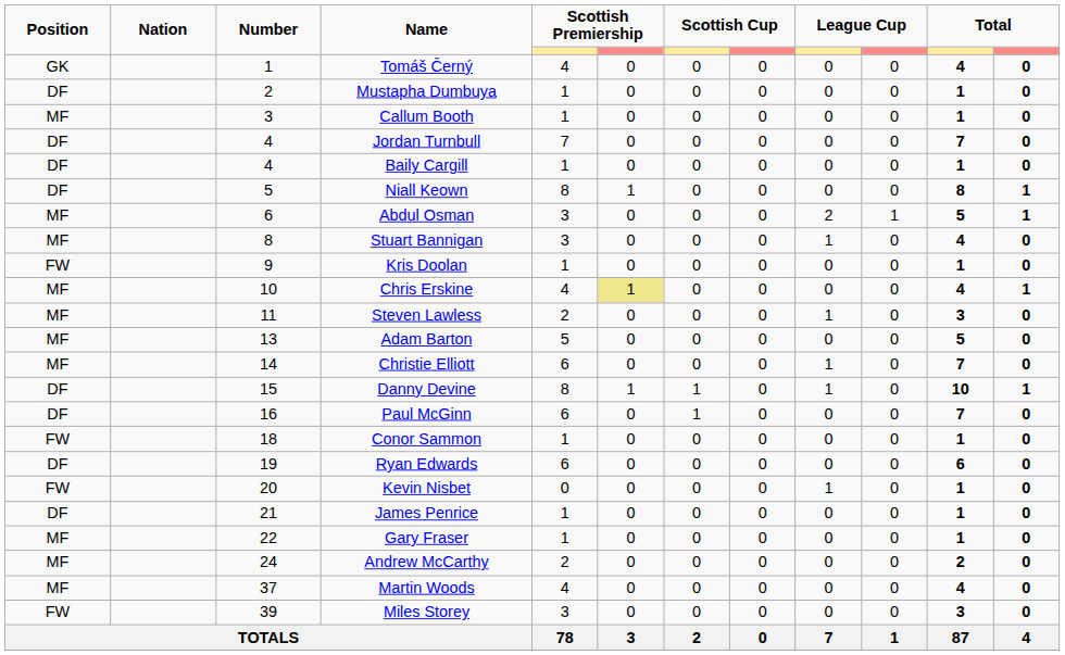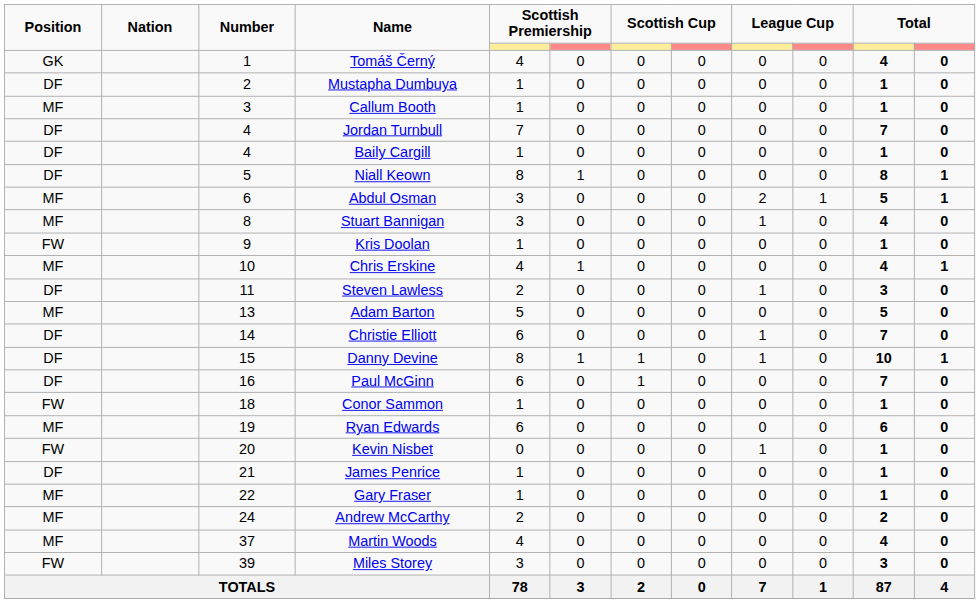 <table class="wikitable" style="font-size: 100%; text-align: center;">
 <tr>
 <td rowspan="2" width="10%" align="center"><strong>Position</strong></td>
 <td rowspan="2" width="10%" align="center"><strong>Nation</strong></td>
 <td rowspan="2" width="10%" align="center"><strong>Number</strong></td>
 <td rowspan="2" width="20%" align="center"><strong>Name</strong></td>
 <td colspan="2" align="center"><strong>Scottish Premiership</strong></td>
 <td colspan="2" align="center"><strong>Scottish Cup</strong></td>
 <td colspan="2" align="center"><strong>League Cup</strong></td>
 <td colspan="2" align="center"><strong>Total </strong></td>
 </tr>
 <tr>
 <th width=60 style="background: #FFEE99"></th>
 <th width=60 style="background: #FF8888"></th>
 <th width=60 style="background: #FFEE99"></th>
 <th width=60 style="background: #FF8888"></th>
 <th width=60 style="background: #FFEE99"></th>
 <th width=60 style="background: #FF8888"></th>
 <th width=60 style="background: #FFEE99"></th>
 <th width=60 style="background: #FF8888"></th>
 </tr>
 <tr>
 <td>GK</td>
 <td></td>
 <td>1</td>
 <td><a href='#'>Tomáš Černý</a></td>
 <td>4</td>
 <td>0</td>
 <td>0</td>
 <td>0</td>
 <td>0</td>
 <td>0</td>
 <td><strong>4</strong></td>
 <td><strong>0</strong></td>
 </tr>
 <tr>
 <td>DF</td>
 <td></td>
 <td>2</td>
 <td><a href='#'>Mustapha Dumbuya</a></td>
 <td>1</td>
 <td>0</td>
 <td>0</td>
 <td>0</td>
 <td>0</td>
 <td>0</td>
 <td><strong>1</strong></td>
 <td><strong>0</strong></td>
 </tr>
 <tr>
 <td>MF</td>
 <td></td>
 <td>3</td>
 <td><a href='#'>Callum Booth</a></td>
 <td>1</td>
 <td>0</td>
 <td>0</td>
 <td>0</td>
 <td>0</td>
 <td>0</td>
 <td><strong>1</strong></td>
 <td><strong>0</strong></td>
 </tr>
 <tr>
 <td>DF</td>
 <td></td>
 <td>4</td>
 <td><a href='#'>Jordan Turnbull</a></td>
 <td>7</td>
 <td>0</td>
 <td>0</td>
 <td>0</td>
 <td>0</td>
 <td>0</td>
 <td><strong>7</strong></td>
 <td><strong>0</strong></td>
 </tr>
 <tr>
 <td>DF</td>
 <td></td>
 <td>4</td>
 <td><a href='#'>Baily Cargill</a></td>
 <td>1</td>
 <td>0</td>
 <td>0</td>
 <td>0</td>
 <td>0</td>
 <td>0</td>
 <td><strong>1</strong></td>
 <td><strong>0</strong></td>
 </tr>
 <tr>
 <td>DF</td>
 <td></td>
 <td>5</td>
 <td><a href='#'>Niall Keown</a></td>
 <td>8</td>
 <td>1</td>
 <td>0</td>
 <td>0</td>
 <td>0</td>
 <td>0</td>
 <td><strong>8</strong></td>
 <td><strong>1</strong></td>
 </tr>
 <tr>
 <td>MF</td>
 <td></td>
 <td>6</td>
 <td><a href='#'>Abdul Osman</a></td>
 <td>3</td>
 <td>0</td>
 <td>0</td>
 <td>0</td>
 <td>2</td>
 <td>1</td>
 <td><strong>5</strong></td>
 <td><strong>1</strong></td>
 </tr>
 <tr>
 <td>MF</td>
 <td></td>
 <td>8</td>
 <td><a href='#'>Stuart Bannigan</a></td>
 <td>3</td>
 <td>0</td>
 <td>0</td>
 <td>0</td>
 <td>1</td>
 <td>0</td>
 <td><strong>4</strong></td>
 <td><strong>0</strong></td>
 </tr>
 <tr>
 <td>FW</td>
 <td></td>
 <td>9</td>
 <td><a href='#'>Kris Doolan</a></td>
 <td>1</td>
 <td>0</td>
 <td>0</td>
 <td>0</td>
 <td>0</td>
 <td>0</td>
 <td><strong>1</strong></td>
 <td><strong>0</strong></td>
 </tr>
 <tr>
 <td>MF</td>
 <td></td>
 <td>10</td>
 <td><a href='#'>Chris Erskine</a></td>
 <td>4</td>
-<td style="background: khaki;">1</td>
+<td>1</td>
 <td>0</td>
 <td>0</td>
 <td>0</td>
 <td>0</td>
 <td><strong>4</strong></td>
 <td><strong>1</strong></td>
 </tr>
 <tr>
-<td>MF</td>
+<td>DF</td>
 <td></td>
 <td>11</td>
 <td><a href='#'>Steven Lawless</a></td>
 <td>2</td>
 <td>0</td>
 <td>0</td>
 <td>0</td>
 <td>1</td>
 <td>0</td>
 <td><strong>3</strong></td>
 <td><strong>0</strong></td>
 </tr>
 <tr>
 <td>MF</td>
 <td></td>
 <td>13</td>
 <td><a href='#'>Adam Barton</a></td>
 <td>5</td>
 <td>0</td>
 <td>0</td>
 <td>0</td>
 <td>0</td>
 <td>0</td>
 <td><strong>5</strong></td>
 <td><strong>0</strong></td>
 </tr>
 <tr>
-<td>MF</td>
+<td>DF</td>
 <td></td>
 <td>14</td>
 <td><a href='#'>Christie Elliott</a></td>
 <td>6</td>
 <td>0</td>
 <td>0</td>
 <td>0</td>
 <td>1</td>
 <td>0</td>
 <td><strong>7</strong></td>
 <td><strong>0</strong></td>
 </tr>
 <tr>
 <td>DF</td>
 <td></td>
 <td>15</td>
 <td><a href='#'>Danny Devine</a></td>
 <td>8</td>
 <td>1</td>
 <td>1</td>
 <td>0</td>
 <td>1</td>
 <td>0</td>
 <td><strong>10</strong></td>
 <td><strong>1</strong></td>
 </tr>
 <tr>
 <td>DF</td>
 <td></td>
 <td>16</td>
 <td><a href='#'>Paul McGinn</a></td>
 <td>6</td>
 <td>0</td>
 <td>1</td>
 <td>0</td>
 <td>0</td>
 <td>0</td>
 <td><strong>7</strong></td>
 <td><strong>0</strong></td>
 </tr>
 <tr>
 <td>FW</td>
 <td></td>
 <td>18</td>
 <td><a href='#'>Conor Sammon</a></td>
 <td>1</td>
 <td>0</td>
 <td>0</td>
 <td>0</td>
 <td>0</td>
 <td>0</td>
 <td><strong>1</strong></td>
 <td><strong>0</strong></td>
 </tr>
 <tr>
-<td>DF</td>
+<td>MF</td>
 <td></td>
 <td>19</td>
 <td><a href='#'>Ryan Edwards</a></td>
 <td>6</td>
 <td>0</td>
 <td>0</td>
 <td>0</td>
 <td>0</td>
 <td>0</td>
 <td><strong>6</strong></td>
 <td><strong>0</strong></td>
 </tr>
 <tr>
 <td>FW</td>
 <td></td>
 <td>20</td>
 <td><a href='#'>Kevin Nisbet</a></td>
 <td>0</td>
 <td>0</td>
 <td>0</td>
 <td>0</td>
 <td>1</td>
 <td>0</td>
 <td><strong>1</strong></td>
 <td><strong>0</strong></td>
 </tr>
 <tr>
 <td>DF</td>
 <td></td>
 <td>21</td>
 <td><a href='#'>James Penrice</a></td>
 <td>1</td>
 <td>0</td>
 <td>0</td>
 <td>0</td>
 <td>0</td>
 <td>0</td>
 <td><strong>1</strong></td>
 <td><strong>0</strong></td>
 </tr>
 <tr>
 <td>MF</td>
 <td></td>
 <td>22</td>
 <td><a href='#'>Gary Fraser</a></td>
 <td>1</td>
 <td>0</td>
 <td>0</td>
 <td>0</td>
 <td>0</td>
 <td>0</td>
 <td><strong>1</strong></td>
 <td><strong>0</strong></td>
 </tr>
 <tr>
 <td>MF</td>
 <td></td>
 <td>24</td>
 <td><a href='#'>Andrew McCarthy</a></td>
 <td>2</td>
 <td>0</td>
 <td>0</td>
 <td>0</td>
 <td>0</td>
 <td>0</td>
 <td><strong>2</strong></td>
 <td><strong>0</strong></td>
 </tr>
 <tr>
 <td>MF</td>
 <td></td>
 <td>37</td>
 <td><a href='#'>Martin Woods</a></td>
 <td>4</td>
 <td>0</td>
 <td>0</td>
 <td>0</td>
 <td>0</td>
 <td>0</td>
 <td><strong>4</strong></td>
 <td><strong>0</strong></td>
 </tr>
 <tr>
 <td>FW</td>
 <td></td>
 <td>39</td>
 <td><a href='#'>Miles Storey</a></td>
 <td>3</td>
 <td>0</td>
 <td>0</td>
 <td>0</td>
 <td>0</td>
 <td>0</td>
 <td><strong>3</strong></td>
 <td><strong>0</strong></td>
 </tr>
 <tr>
 <th colspan="4"><strong>TOTALS</strong></th>
 <th>78</th>
 <th>3</th>
 <th>2</th>
 <th>0</th>
 <th>7</th>
 <th>1</th>
 <th>87</th>
 <th>4</th>
 </tr>
 <tr>
 </tr>
 </table>
